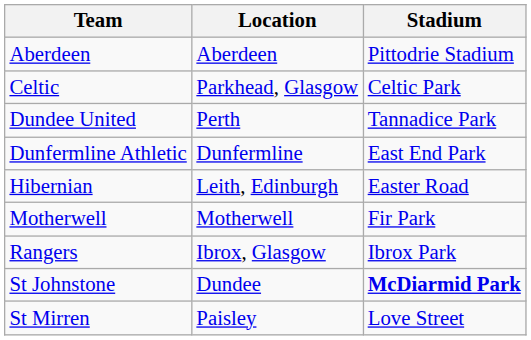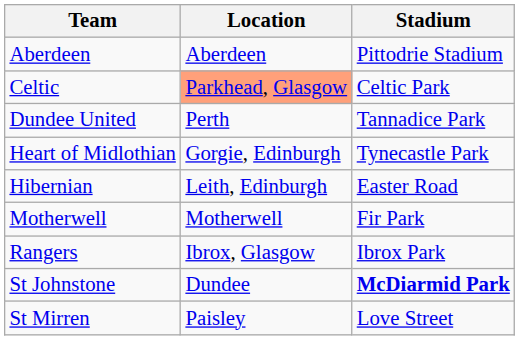 <table class="wikitable sortable">
 <tr>
 <th>Team</th>
 <th>Location</th>
 <th>Stadium</th>
 </tr>
 <tr>
 <td><a href='#'>Aberdeen</a></td>
 <td><a href='#'>Aberdeen</a></td>
 <td><a href='#'>Pittodrie Stadium</a></td>
 </tr>
 <tr>
 <td><a href='#'>Celtic</a></td>
-<td><a href='#'>Parkhead</a>, <a href='#'>Glasgow</a></td>
+<td style="background: lightsalmon;"><a href='#'>Parkhead</a>, <a href='#'>Glasgow</a></td>
 <td><a href='#'>Celtic Park</a></td>
 </tr>
 <tr>
 <td><a href='#'>Dundee United</a></td>
 <td><a href='#'>Perth</a></td>
 <td><a href='#'>Tannadice Park</a></td>
 </tr>
 <tr>
-<td><a href='#'>Dunfermline Athletic</a></td>
-<td><a href='#'>Dunfermline</a></td>
-<td><a href='#'>East End Park</a></td>
+<td><a href='#'>Heart of Midlothian</a></td>
+<td><a href='#'>Gorgie</a>, <a href='#'>Edinburgh</a></td>
+<td><a href='#'>Tynecastle Park</a></td>
 </tr>
 <tr>
 <td><a href='#'>Hibernian</a></td>
 <td><a href='#'>Leith</a>, <a href='#'>Edinburgh</a></td>
 <td><a href='#'>Easter Road</a></td>
 </tr>
 <tr>
 <td><a href='#'>Motherwell</a></td>
 <td><a href='#'>Motherwell</a></td>
 <td><a href='#'>Fir Park</a></td>
 </tr>
 <tr>
 <td><a href='#'>Rangers</a></td>
 <td><a href='#'>Ibrox</a>, <a href='#'>Glasgow</a></td>
 <td><a href='#'>Ibrox Park</a></td>
 </tr>
 <tr>
 <td><a href='#'>St Johnstone</a></td>
 <td><a href='#'>Dundee</a></td>
 <td><strong><a href='#'>McDiarmid Park</a></strong></td>
 </tr>
 <tr>
 <td><a href='#'>St Mirren</a></td>
 <td><a href='#'>Paisley</a></td>
 <td><a href='#'>Love Street</a></td>
 </tr>
 </table>
